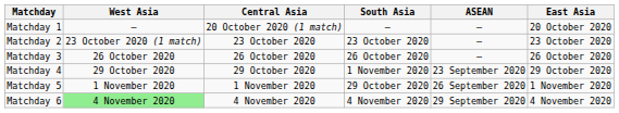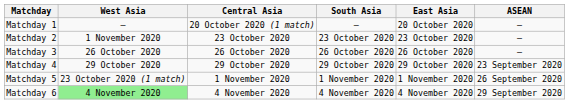 <table class="wikitable" style="text-align:center">
 <tr>
 <th>Matchday</th>
 <th>West Asia</th>
 <th>Central Asia</th>
 <th>South Asia</th>
+<th>East Asia</th>
 <th>ASEAN</th>
-<th>East Asia</th>
 </tr>
 <tr>
 <td>Matchday 1</td>
 <td>—</td>
 <td>20 October 2020 <em>(1 match)</em></td>
 <td>—</td>
+<td>20 October 2020</td>
 <td>—</td>
-<td>20 October 2020</td>
 </tr>
 <tr>
 <td>Matchday 2</td>
-<td>23 October 2020 <em>(1 match)</em></td>
+<td>1 November 2020</td>
+<td>23 October 2020</td>
 <td>23 October 2020</td>
 <td>23 October 2020</td>
 <td>—</td>
-<td>23 October 2020</td>
 </tr>
 <tr>
 <td>Matchday 3</td>
 <td>26 October 2020</td>
 <td>26 October 2020</td>
 <td>26 October 2020</td>
+<td>26 October 2020</td>
 <td>—</td>
-<td>26 October 2020</td>
 </tr>
 <tr>
 <td>Matchday 4</td>
 <td>29 October 2020</td>
 <td>29 October 2020</td>
-<td>1 November 2020</td>
+<td>29 October 2020</td>
+<td>29 October 2020</td>
 <td>23 September 2020</td>
-<td>29 October 2020</td>
 </tr>
 <tr>
 <td>Matchday 5</td>
+<td>23 October 2020 <em>(1 match)</em></td>
 <td>1 November 2020</td>
 <td>1 November 2020</td>
-<td>29 October 2020</td>
+<td>1 November 2020</td>
 <td>26 September 2020</td>
-<td>1 November 2020</td>
 </tr>
 <tr>
 <td>Matchday 6</td>
 <td style="background: lightgreen;">4 November 2020</td>
 <td>4 November 2020</td>
 <td>4 November 2020</td>
+<td>4 November 2020</td>
 <td>29 September 2020</td>
-<td>4 November 2020</td>
 </tr>
 </table>
